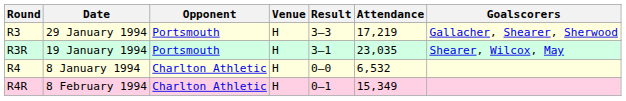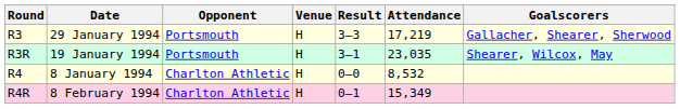 <table class="wikitable">
 <tr>
 <th>Round</th>
 <th>Date</th>
 <th>Opponent</th>
 <th>Venue</th>
 <th>Result</th>
 <th>Attendance</th>
 <th>Goalscorers</th>
 </tr>
 <tr style="background-color: #ffffdd;">
 <td>R3</td>
 <td>29 January 1994</td>
 <td><a href='#'>Portsmouth</a></td>
 <td>H</td>
 <td>3–3</td>
 <td>17,219</td>
 <td><a href='#'>Gallacher</a>, <a href='#'>Shearer</a>, <a href='#'>Sherwood</a></td>
 </tr>
 <tr style="background-color: #d0ffe3;">
 <td>R3R</td>
 <td>19 January 1994</td>
 <td><a href='#'>Portsmouth</a></td>
 <td>H</td>
 <td>3–1</td>
 <td>23,035</td>
 <td><a href='#'>Shearer</a>, <a href='#'>Wilcox</a>, <a href='#'>May</a></td>
 </tr>
 <tr style="background-color: #ffffdd;">
 <td>R4</td>
 <td>8 January 1994</td>
 <td><a href='#'>Charlton Athletic</a></td>
 <td>H</td>
 <td>0–0</td>
-<td>6,532</td>
+<td>8,532</td>
 <td></td>
 </tr>
 <tr style="background-color: #ffd0e3;">
 <td>R4R</td>
 <td>8 February 1994</td>
 <td><a href='#'>Charlton Athletic</a></td>
 <td>H</td>
 <td>0–1</td>
 <td>15,349</td>
 <td></td>
 </tr>
 </table>
